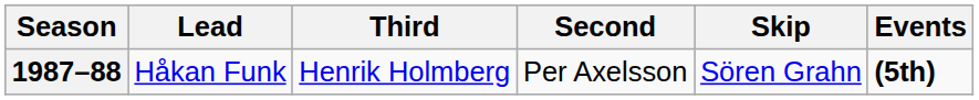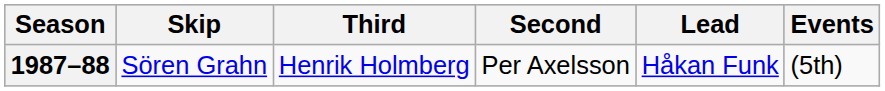 <table class="wikitable">
 <tr>
 <th scope="col">Season</th>
-<th scope="col">Lead</th>
+<th scope="col">Skip</th>
 <th scope="col">Third</th>
 <th scope="col">Second</th>
-<th scope="col">Skip</th>
+<th scope="col">Lead</th>
 <th scope="col">Events</th>
 </tr>
 <tr>
 <th scope="row">1987–88</th>
-<td><a href='#'>Håkan Funk</a></td>
+<td><a href='#'>Sören Grahn</a></td>
 <td><a href='#'>Henrik Holmberg</a></td>
 <td>Per Axelsson</td>
-<td><a href='#'>Sören Grahn</a></td>
-<td><strong> (5th)</strong></td>
+<td><a href='#'>Håkan Funk</a></td>
+<td> (5th)</td>
 </tr>
 </table>
